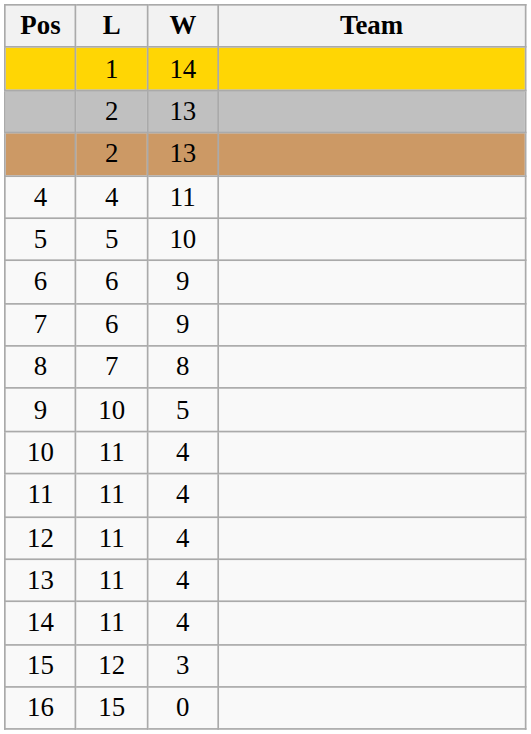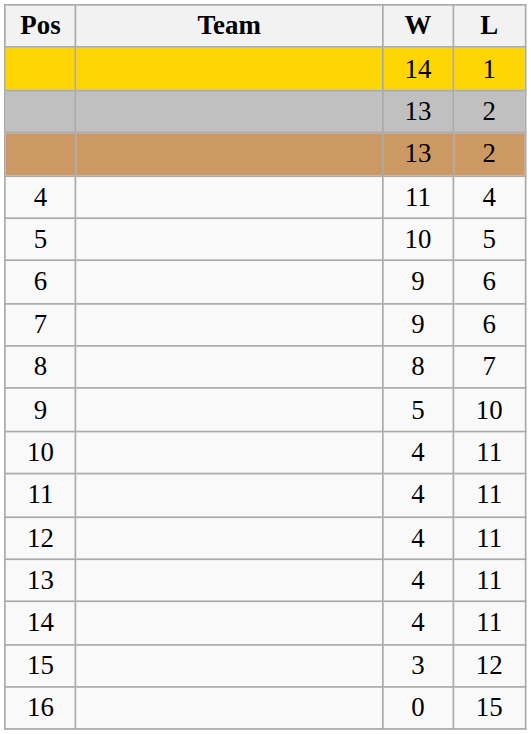 <table class="wikitable" style="text-align:center">
 <tr>
 <th width="35">Pos</th>
+<th width="175">Team</th>
+<th width="35">W</th>
 <th width="35">L</th>
-<th width="35">W</th>
-<th width="175">Team</th>
 </tr>
 <tr bgcolor=#FFD604>
 <td></td>
+<td align=left></td>
+<td>14</td>
 <td>1</td>
-<td>14</td>
-<td align=left></td>
 </tr>
 <tr bgcolor=#C0C0C0>
 <td></td>
+<td align=left></td>
+<td>13</td>
 <td>2</td>
-<td>13</td>
-<td align=left></td>
 </tr>
 <tr bgcolor=#CC9965>
 <td></td>
+<td align=left></td>
+<td>13</td>
 <td>2</td>
-<td>13</td>
-<td align=left></td>
 </tr>
 <tr>
 <td>4</td>
+<td align=left></td>
+<td>11</td>
 <td>4</td>
-<td>11</td>
-<td align=left></td>
 </tr>
 <tr>
 <td>5</td>
+<td align=left></td>
+<td>10</td>
 <td>5</td>
-<td>10</td>
-<td align=left></td>
 </tr>
 <tr>
 <td>6</td>
+<td align=left></td>
+<td>9</td>
 <td>6</td>
-<td>9</td>
-<td align=left></td>
 </tr>
 <tr>
 <td>7</td>
+<td align=left></td>
+<td>9</td>
 <td>6</td>
-<td>9</td>
-<td align=left></td>
 </tr>
 <tr>
 <td>8</td>
+<td align=left></td>
+<td>8</td>
 <td>7</td>
-<td>8</td>
-<td align=left></td>
 </tr>
 <tr>
 <td>9</td>
+<td align=left></td>
+<td>5</td>
 <td>10</td>
-<td>5</td>
-<td align=left></td>
 </tr>
 <tr>
 <td>10</td>
+<td align=left></td>
+<td>4</td>
 <td>11</td>
-<td>4</td>
-<td align=left></td>
 </tr>
 <tr>
 <td>11</td>
+<td align=left></td>
+<td>4</td>
 <td>11</td>
-<td>4</td>
-<td align=left></td>
 </tr>
 <tr>
 <td>12</td>
+<td align=left></td>
+<td>4</td>
 <td>11</td>
-<td>4</td>
-<td align=left></td>
 </tr>
 <tr>
 <td>13</td>
+<td align=left></td>
+<td>4</td>
 <td>11</td>
-<td>4</td>
-<td align=left></td>
 </tr>
 <tr>
 <td>14</td>
+<td align=left></td>
+<td>4</td>
 <td>11</td>
-<td>4</td>
-<td align=left></td>
 </tr>
 <tr>
 <td>15</td>
+<td align=left></td>
+<td>3</td>
 <td>12</td>
-<td>3</td>
-<td align=left></td>
 </tr>
 <tr>
 <td>16</td>
+<td align=left></td>
+<td>0</td>
 <td>15</td>
-<td>0</td>
-<td align=left></td>
 </tr>
 </table>
